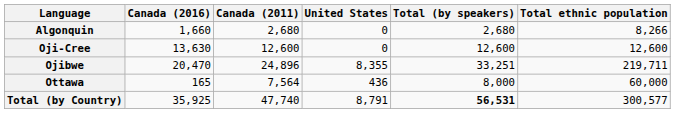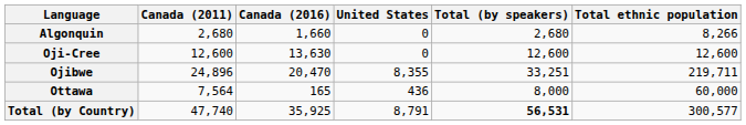 <table class="wikitable">
 <tr>
 <th>Language</th>
+<th>Canada (2011)</th>
 <th>Canada (2016)</th>
-<th>Canada (2011)</th>
 <th>United States</th>
 <th>Total (by speakers)</th>
 <th>Total ethnic population</th>
 </tr>
 <tr>
 <th>Algonquin</th>
+<td align="right">2,680</td>
 <td align="right">1,660</td>
-<td align="right">2,680</td>
 <td align="right">0</td>
 <td align="right">2,680</td>
 <td align="right">8,266</td>
 </tr>
 <tr>
 <th>Oji-Cree</th>
+<td align="right">12,600</td>
 <td align="right">13,630</td>
-<td align="right">12,600</td>
 <td align="right">0</td>
 <td align="right">12,600</td>
 <td align="right">12,600</td>
 </tr>
 <tr>
 <th>Ojibwe</th>
+<td align="right">24,896</td>
 <td align="right">20,470</td>
-<td align="right">24,896</td>
 <td align="right">8,355</td>
 <td align="right">33,251</td>
 <td align="right">219,711</td>
 </tr>
 <tr>
 <th>Ottawa</th>
+<td align="right">7,564</td>
 <td align="right">165</td>
-<td align="right">7,564</td>
 <td align="right">436</td>
 <td align="right">8,000</td>
 <td align="right">60,000</td>
 </tr>
 <tr>
 <th>Total (by Country)</th>
+<td align="right">47,740</td>
 <td align="right">35,925</td>
-<td align="right">47,740</td>
 <td align="right">8,791</td>
 <td align="right"><strong>56,531</strong></td>
 <td align="right">300,577</td>
 </tr>
 </table>
